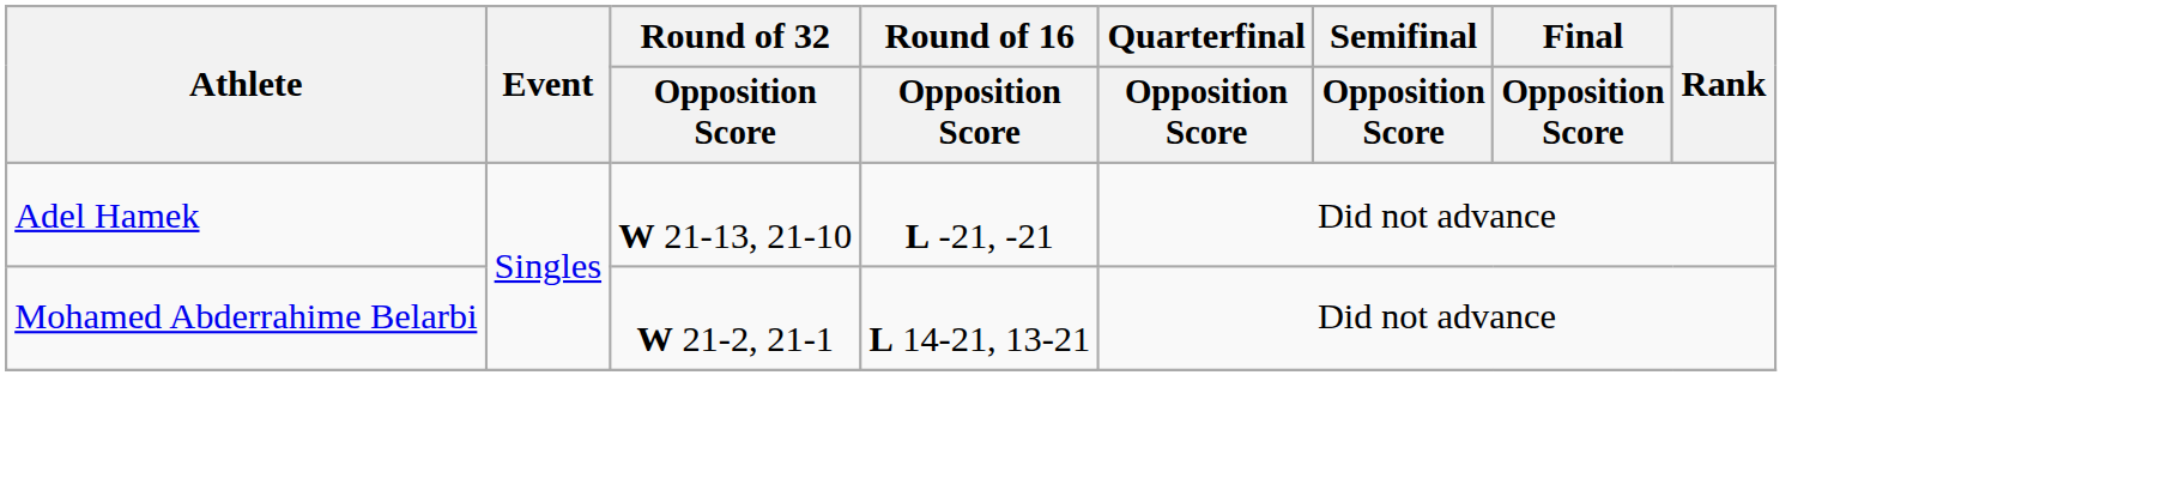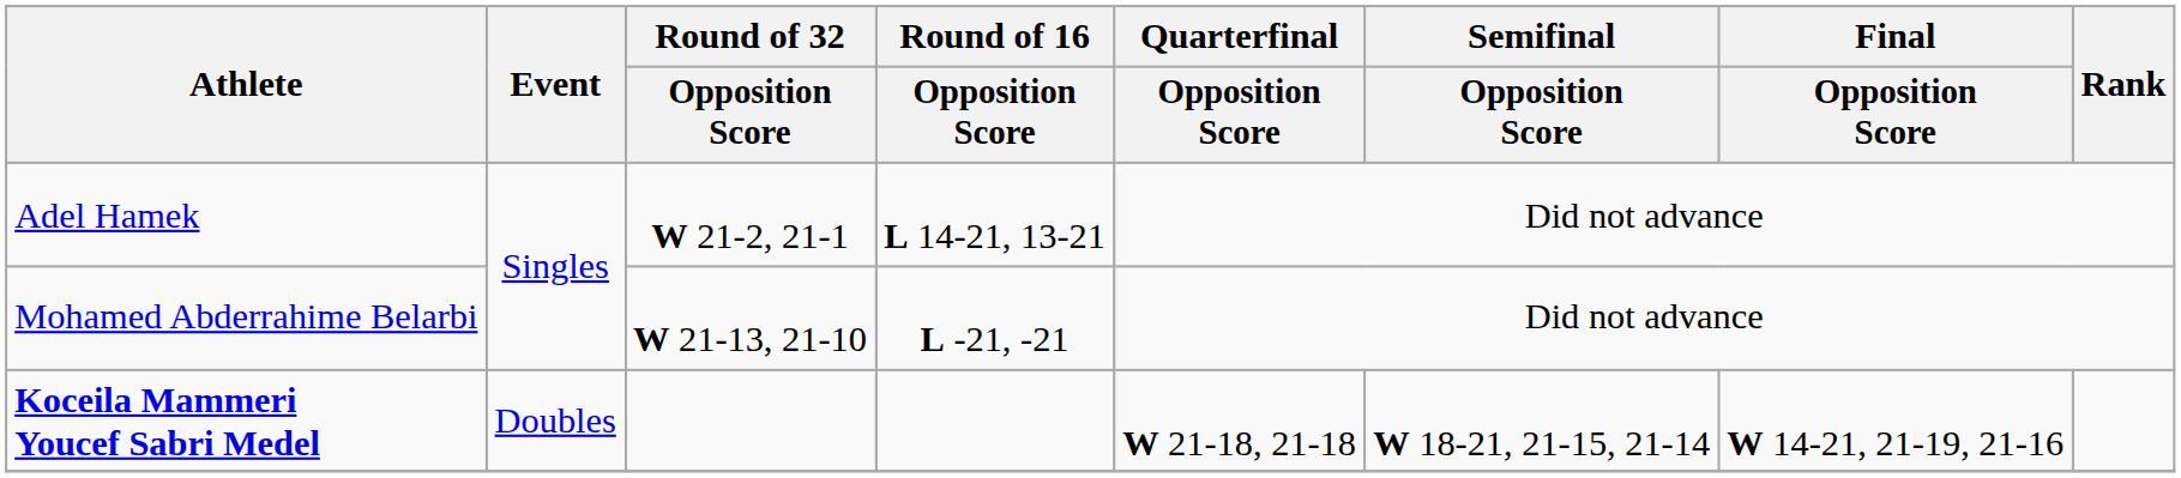 <table class=wikitable style="font-size:90%">
 <tr>
 <th rowspan=2>Athlete</th>
 <th rowspan=2>Event</th>
 <th>Round of 32</th>
 <th>Round of 16</th>
 <th>Quarterfinal</th>
 <th>Semifinal</th>
 <th>Final</th>
 <th rowspan="2">Rank</th>
 </tr>
 <tr style="font-size:95%">
 <th>Opposition<br>Score</th>
 <th>Opposition<br>Score</th>
 <th>Opposition<br>Score</th>
 <th>Opposition<br>Score</th>
 <th>Opposition<br>Score</th>
 </tr>
 <tr align=center>
 <td align=left><a href='#'>Adel Hamek</a></td>
 <td rowspan="2"><a href='#'>Singles</a></td>
+<td><br><strong>W</strong> 21-2, 21-1</td>
+<td><br><strong>L</strong> 14-21, 13-21</td>
+<td colspan="4">Did not advance</td>
+</tr>
+<tr align=center>
+<td align=left><a href='#'>Mohamed Abderrahime Belarbi</a></td>
 <td><br><strong>W</strong> 21-13, 21-10</td>
 <td><br><strong>L</strong> -21, -21</td>
 <td colspan="4">Did not advance</td>
 </tr>
 <tr align=center>
-<td align=left><a href='#'>Mohamed Abderrahime Belarbi</a></td>
-<td><br><strong>W</strong> 21-2, 21-1</td>
-<td><br><strong>L</strong> 14-21, 13-21</td>
-<td colspan="4">Did not advance</td>
+<td align=left><strong><a href='#'>Koceila Mammeri</a></strong><br><strong><a href='#'>Youcef Sabri Medel</a></strong></td>
+<td><a href='#'>Doubles</a></td>
+<td></td>
+<td></td>
+<td><br><strong>W</strong> 21-18, 21-18</td>
+<td><br><strong>W</strong> 18-21, 21-15, 21-14</td>
+<td><br><strong>W</strong> 14-21, 21-19, 21-16</td>
+<td></td>
 </tr>
 <tr>
 </tr>
 </table>
